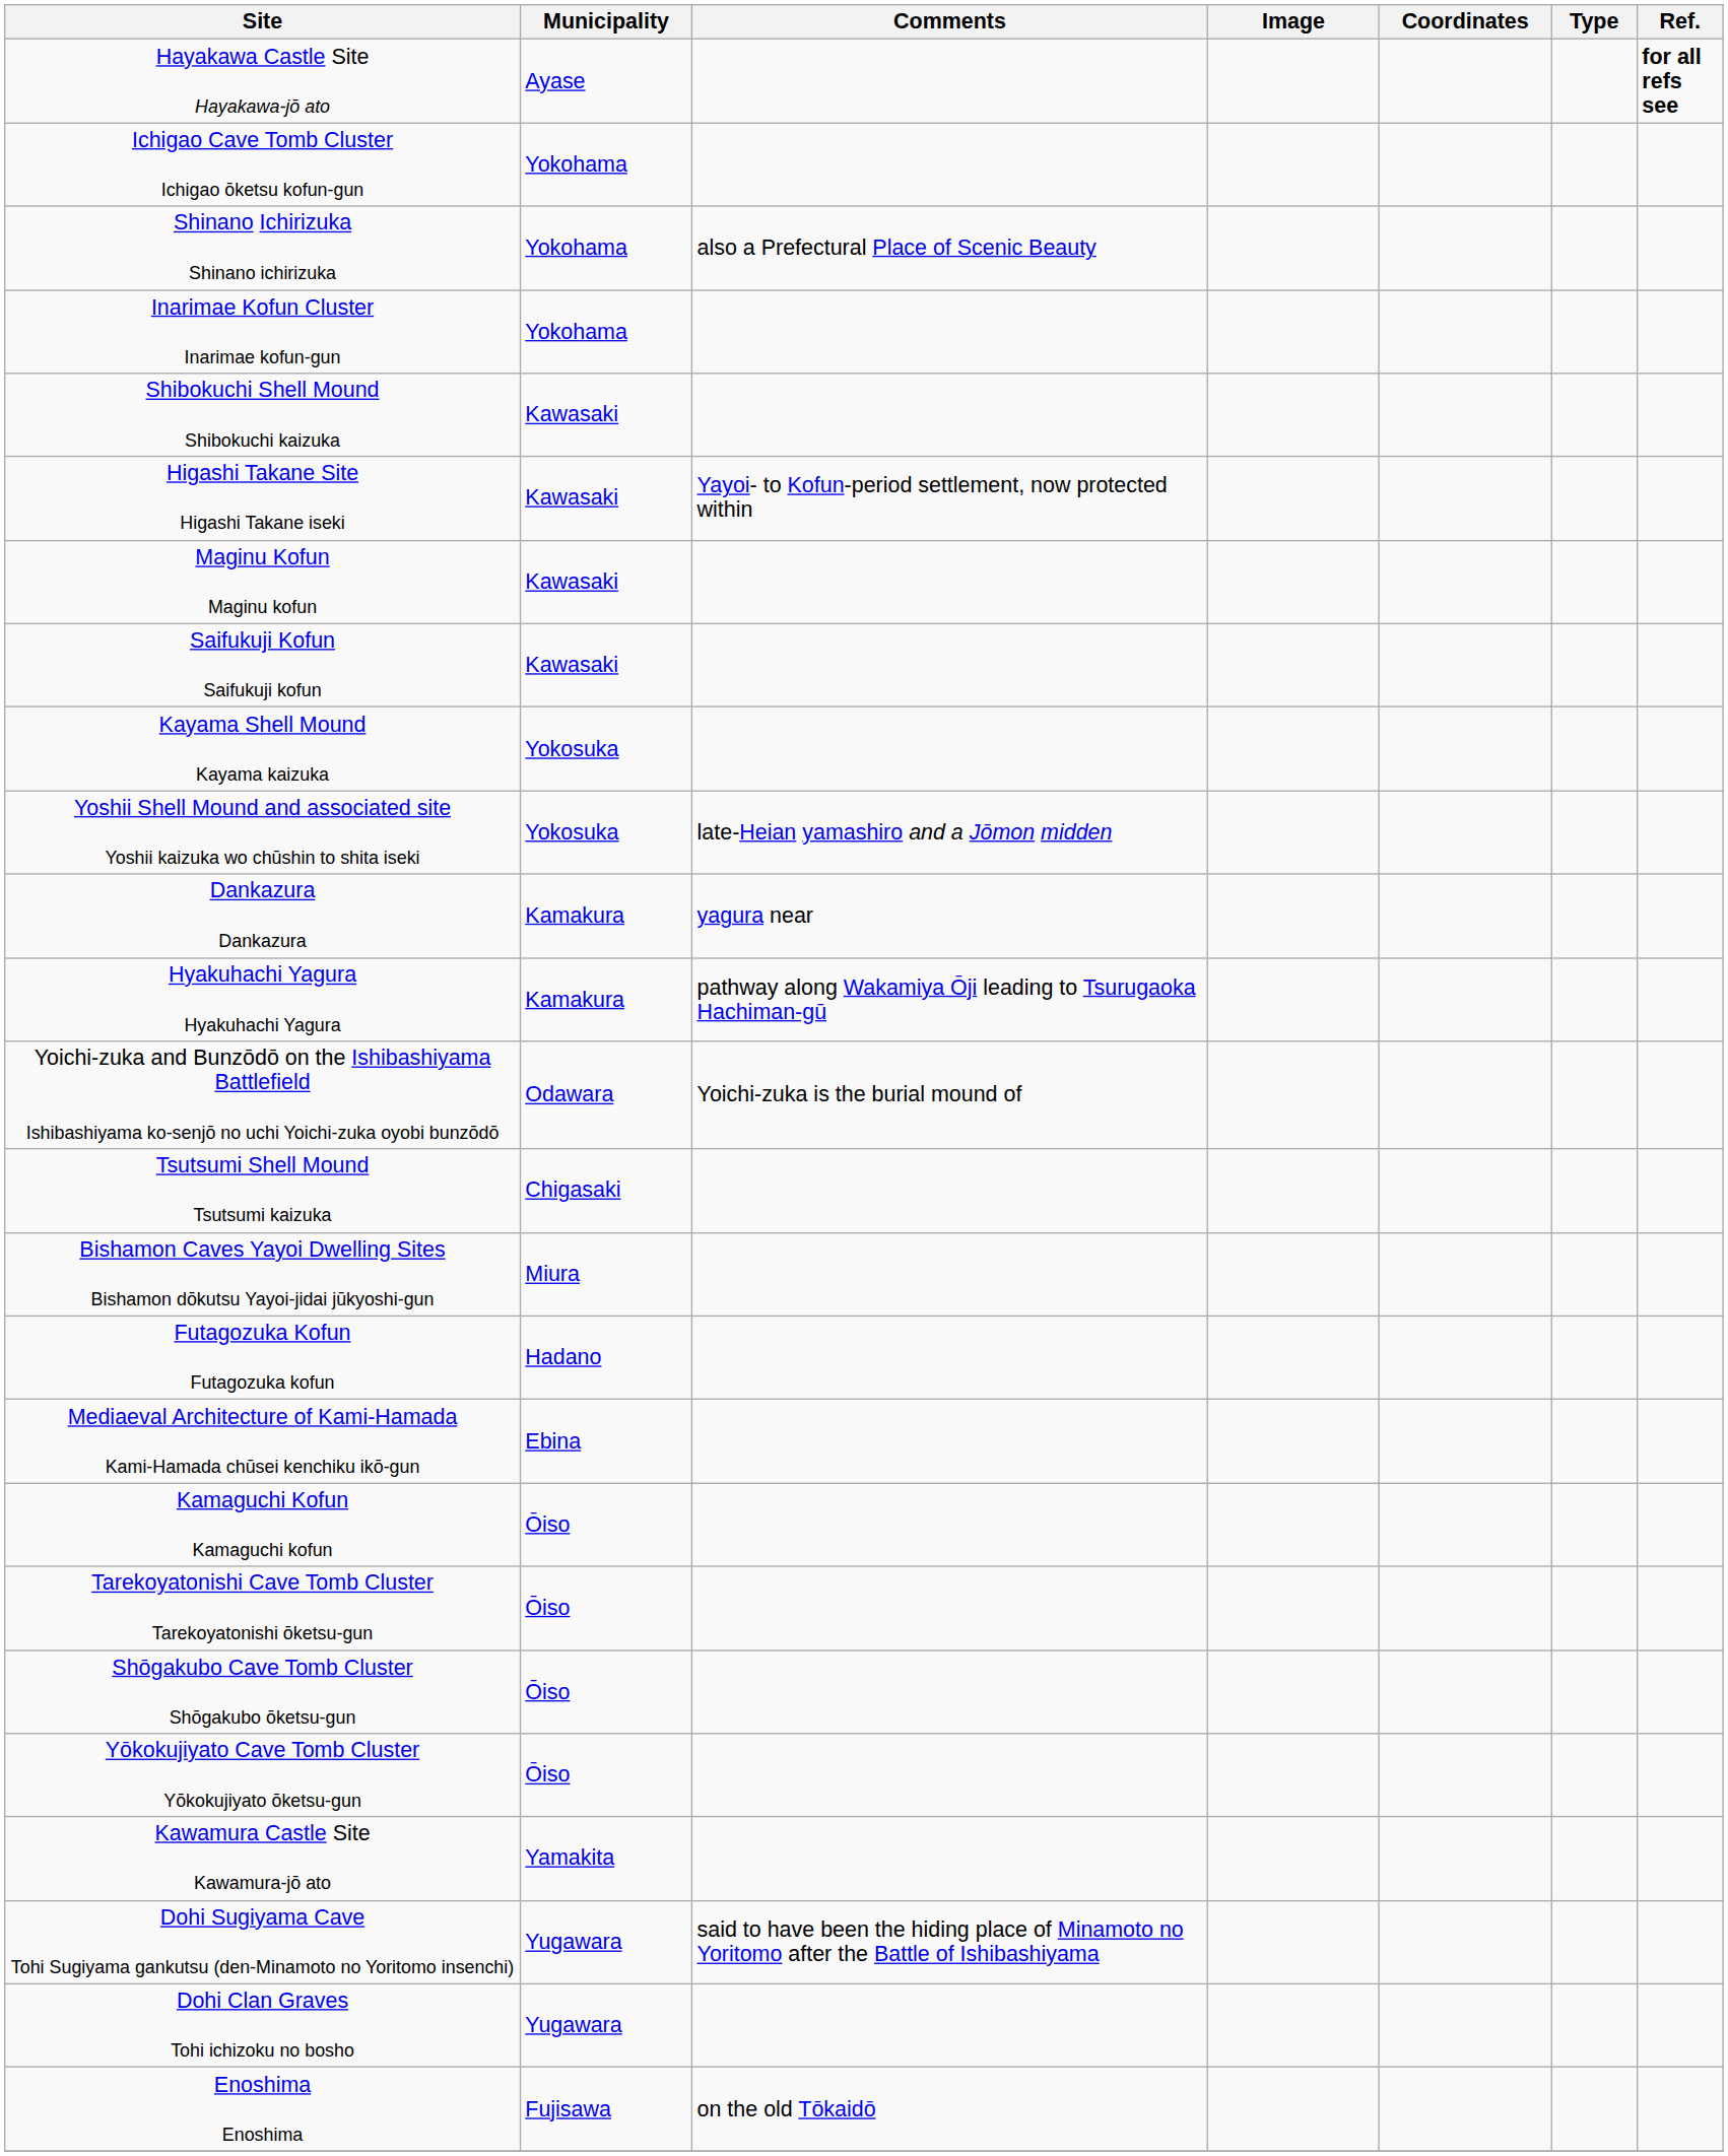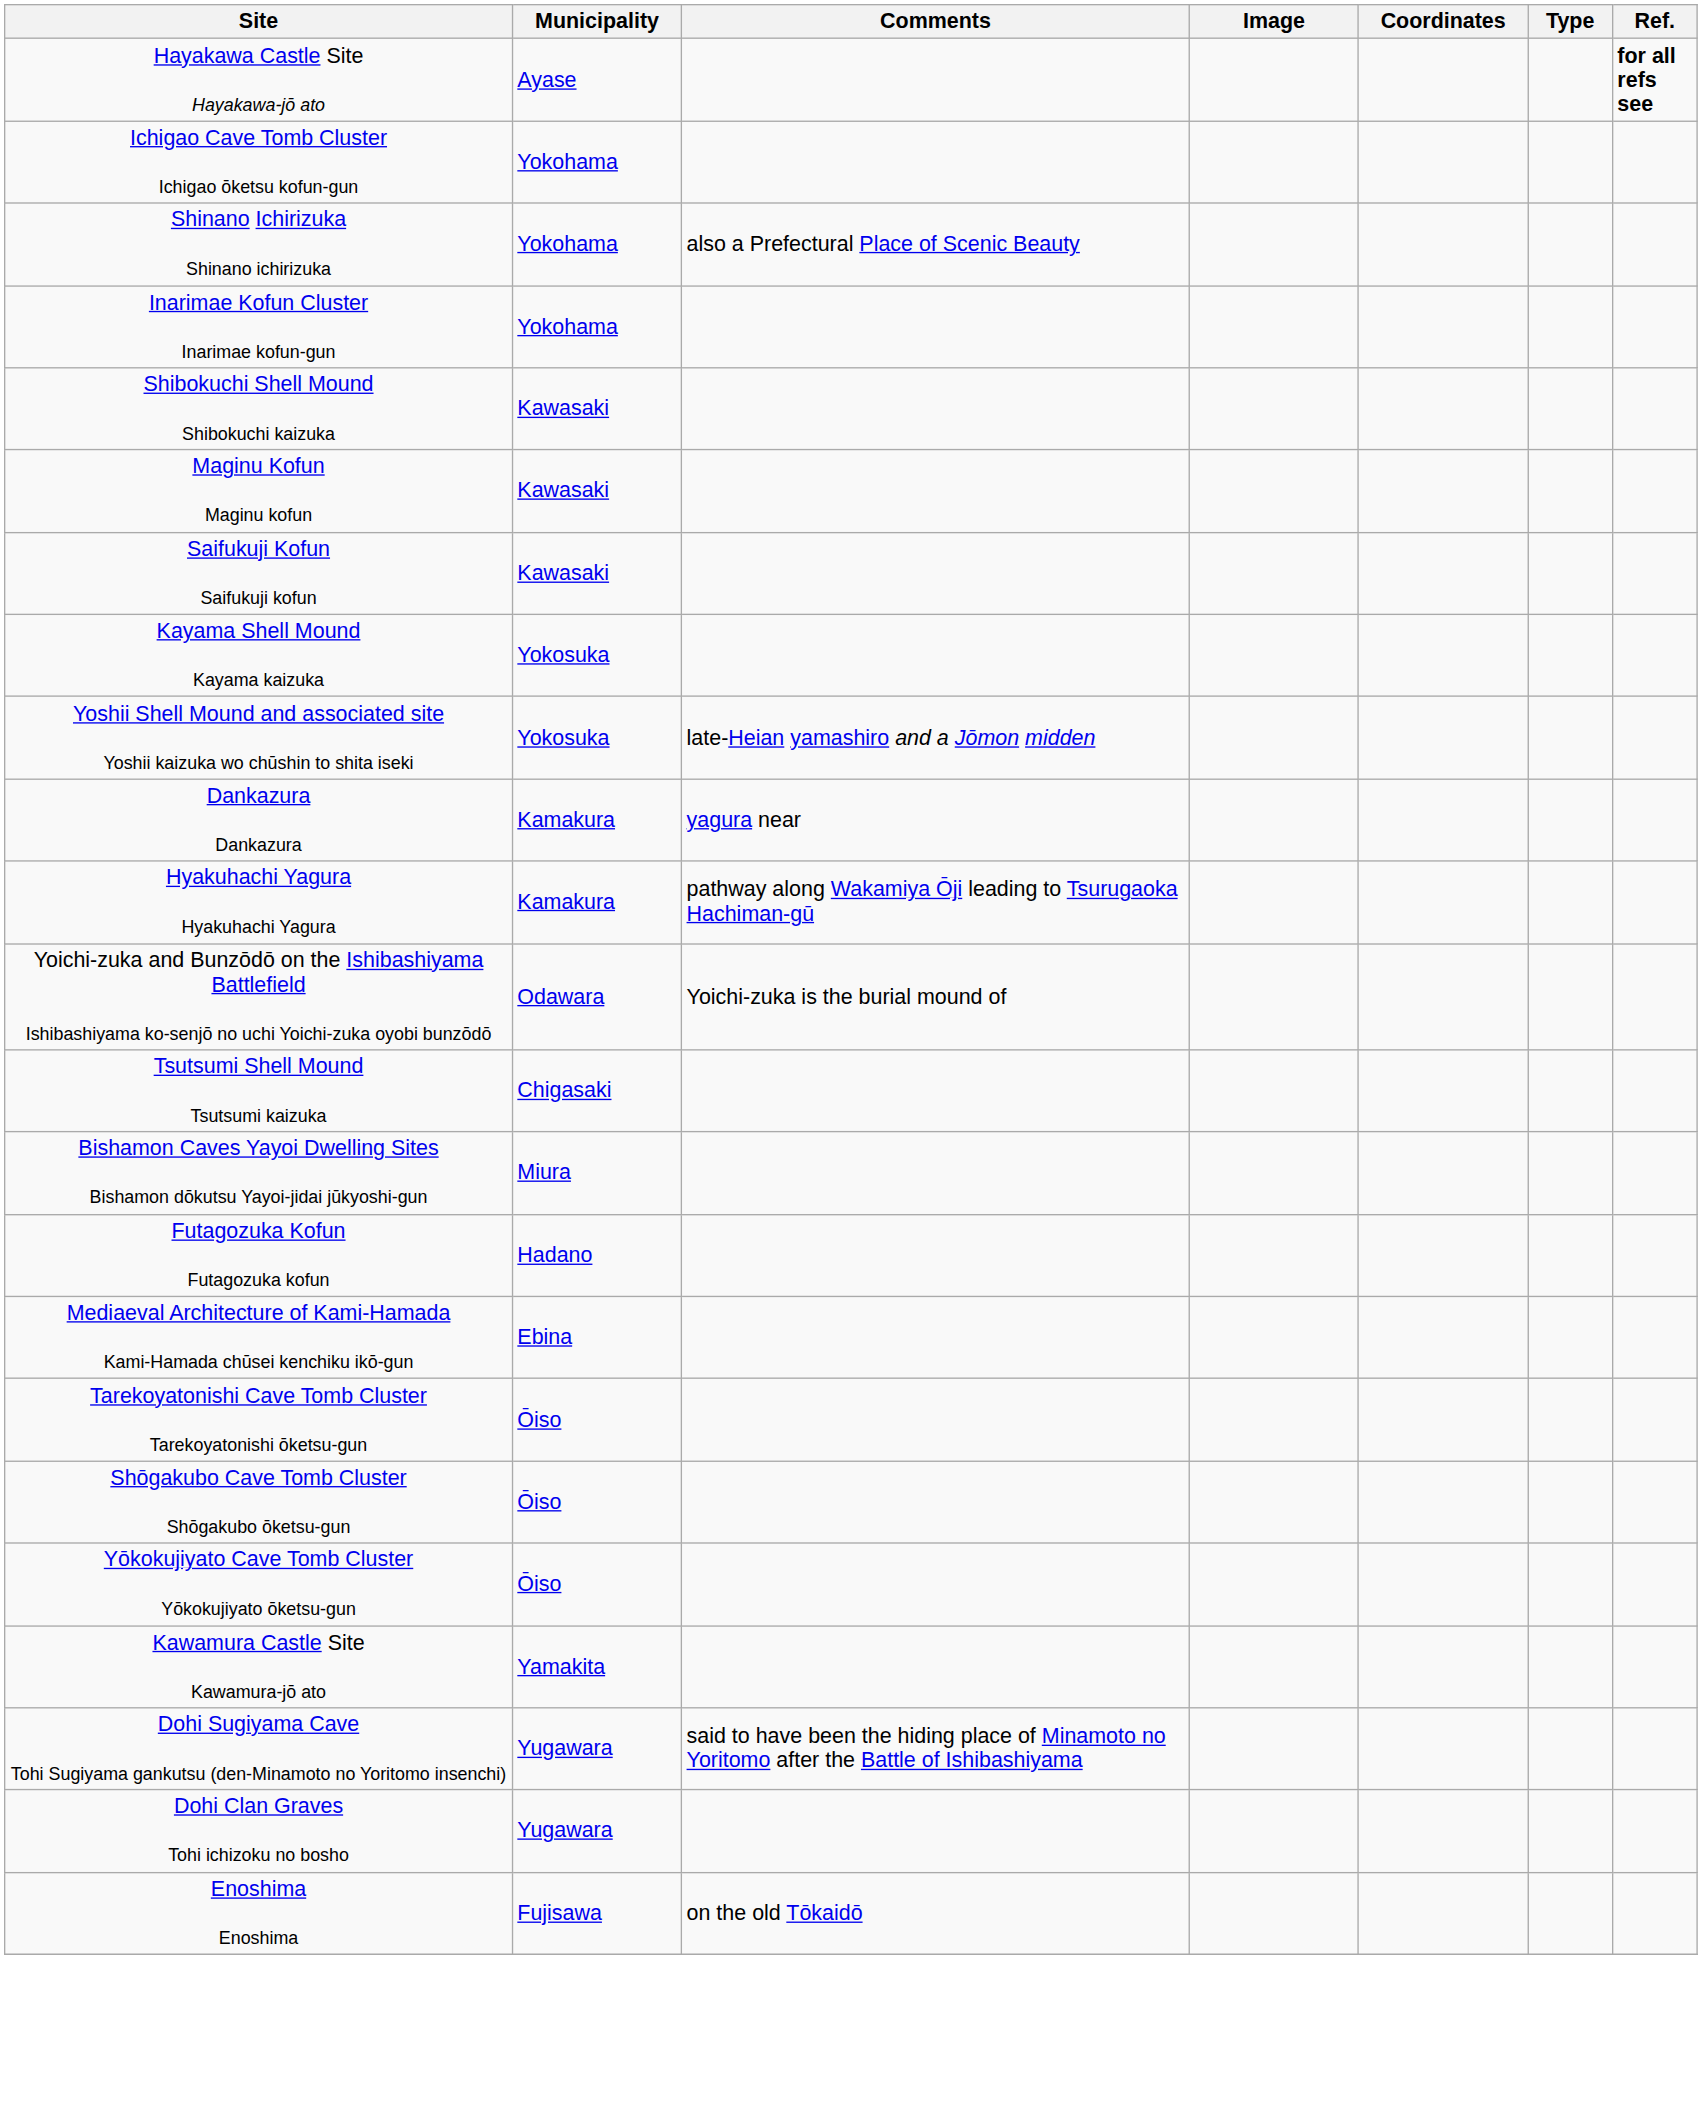 <table class="wikitable sortable"  style="width:100%;">
 <tr>
 <th width="30%" align="left">Site</th>
 <th width="10%" align="left">Municipality</th>
 <th width="30%" align="left" class="unsortable">Comments</th>
 <th width="10%" align="left"  class="unsortable">Image</th>
 <th width="10%" align="left" class="unsortable">Coordinates</th>
 <th width="5%" align="left">Type</th>
 <th width="5%" align="left"  class="unsortable">Ref.</th>
 </tr>
 <tr>
 <td align="center"><a href='#'>Hayakawa Castle</a> Site<br><br><small><em>Hayakawa-jō ato</em></small></td>
 <td><a href='#'>Ayase</a></td>
 <td></td>
 <td></td>
 <td></td>
 <td></td>
 <td><strong>for all refs see<em> </td>
 </tr>
 <tr>
 <td align="center"><a href='#'>Ichigao Cave Tomb Cluster</a><br><br><small></em>Ichigao ōketsu kofun-gun<em></small></td>
 <td><a href='#'>Yokohama</a></td>
 <td></td>
 <td></td>
 <td></td>
 <td></td>
 <td></td>
 </tr>
 <tr>
 <td align="center"><a href='#'>Shinano</a> <a href='#'>Ichirizuka</a><br><br><small></em>Shinano ichirizuka<em></small></td>
 <td><a href='#'>Yokohama</a></td>
 <td>also a Prefectural <a href='#'>Place of Scenic Beauty</a></td>
 <td></td>
 <td></td>
 <td></td>
 <td></td>
 </tr>
 <tr>
 <td align="center"><a href='#'>Inarimae Kofun Cluster</a><br><br><small></em>Inarimae kofun-gun<em></small></td>
 <td><a href='#'>Yokohama</a></td>
 <td></td>
 <td></td>
 <td></td>
 <td></td>
 <td></td>
 </tr>
 <tr>
 <td align="center"><a href='#'>Shibokuchi Shell Mound</a><br><br><small></em>Shibokuchi kaizuka<em></small></td>
 <td><a href='#'>Kawasaki</a></td>
 <td></td>
-<td></td>
-<td></td>
-<td></td>
-<td></td>
-</tr>
-<tr>
-<td align="center"><a href='#'>Higashi Takane Site</a><br><br><small></em>Higashi Takane iseki<em></small></td>
-<td><a href='#'>Kawasaki</a></td>
-<td><a href='#'>Yayoi</a>- to <a href='#'>Kofun</a>-period settlement, now protected within </td>
 <td></td>
 <td></td>
 <td></td>
 <td></td>
 </tr>
 <tr>
 <td align="center"><a href='#'>Maginu Kofun</a><br><br><small></em>Maginu kofun<em></small></td>
 <td><a href='#'>Kawasaki</a></td>
 <td></td>
 <td></td>
 <td></td>
 <td></td>
 <td></td>
 </tr>
 <tr>
 <td align="center"><a href='#'>Saifukuji Kofun</a><br><br><small></em>Saifukuji kofun<em></small></td>
 <td><a href='#'>Kawasaki</a></td>
 <td></td>
 <td></td>
 <td></td>
 <td></td>
 <td></td>
 </tr>
 <tr>
 <td align="center"><a href='#'>Kayama Shell Mound</a><br><br><small></em>Kayama kaizuka<em></small></td>
 <td><a href='#'>Yokosuka</a></td>
 <td></td>
 <td></td>
 <td></td>
 <td></td>
 <td></td>
 </tr>
 <tr>
 <td align="center"><a href='#'>Yoshii Shell Mound and associated site</a><br><br><small></em>Yoshii kaizuka wo chūshin to shita iseki<em></small></td>
 <td><a href='#'>Yokosuka</a></td>
 <td>late-<a href='#'>Heian</a> </em><a href='#'>yamashiro</a><em> and a <a href='#'>Jōmon</a> <a href='#'>midden</a></td>
 <td></td>
 <td></td>
 <td></td>
 <td></td>
 </tr>
 <tr>
 <td align="center"><a href='#'>Dankazura</a><br><br><small></em>Dankazura<em></small></td>
 <td><a href='#'>Kamakura</a></td>
 <td><a href='#'>yagura</a> near </td>
 <td></td>
 <td></td>
 <td></td>
 <td></td>
 </tr>
 <tr>
 <td align="center"><a href='#'>Hyakuhachi Yagura</a><br><br><small></em>Hyakuhachi Yagura<em></small></td>
 <td><a href='#'>Kamakura</a></td>
 <td>pathway along <a href='#'>Wakamiya Ōji</a> leading to <a href='#'>Tsurugaoka Hachiman-gū</a></td>
 <td></td>
 <td></td>
 <td></td>
 <td></td>
 </tr>
 <tr>
 <td align="center">Yoichi-zuka and Bunzōdō on the <a href='#'>Ishibashiyama Battlefield</a><br><br><small></em>Ishibashiyama ko-senjō no uchi Yoichi-zuka oyobi bunzōdō<em></small></td>
 <td><a href='#'>Odawara</a></td>
 <td>Yoichi-zuka is the burial mound of </td>
 <td></td>
 <td></td>
 <td></td>
 <td></td>
 </tr>
 <tr>
 <td align="center"><a href='#'>Tsutsumi Shell Mound</a><br><br><small></em>Tsutsumi kaizuka<em></small></td>
 <td><a href='#'>Chigasaki</a></td>
 <td></td>
 <td></td>
 <td></td>
 <td></td>
 <td></td>
 </tr>
 <tr>
 <td align="center"><a href='#'>Bishamon Caves Yayoi Dwelling Sites</a><br><br><small></em>Bishamon dōkutsu Yayoi-jidai jūkyoshi-gun<em></small></td>
 <td><a href='#'>Miura</a></td>
 <td></td>
 <td></td>
 <td></td>
 <td></td>
 <td></td>
 </tr>
 <tr>
 <td align="center"><a href='#'>Futagozuka Kofun</a><br><br><small></em>Futagozuka kofun<em></small></td>
 <td><a href='#'>Hadano</a></td>
 <td></td>
 <td></td>
 <td></td>
 <td></td>
 <td></td>
 </tr>
 <tr>
 <td align="center"><a href='#'>Mediaeval Architecture of Kami-Hamada</a><br><br><small></em>Kami-Hamada chūsei kenchiku ikō-gun<em></small></td>
 <td><a href='#'>Ebina</a></td>
 <td></td>
 <td></td>
 <td></td>
 <td></td>
 <td></td>
 </tr>
 <tr>
-<td align="center"><a href='#'>Kamaguchi Kofun</a><br><br><small></em>Kamaguchi kofun<em></small></td>
-<td><a href='#'>Ōiso</a></td>
-<td></td>
-<td></td>
-<td></td>
-<td></td>
-<td></td>
-</tr>
-<tr>
 <td align="center"><a href='#'>Tarekoyatonishi Cave Tomb Cluster</a><br><br><small></em>Tarekoyatonishi ōketsu-gun<em></small></td>
 <td><a href='#'>Ōiso</a></td>
 <td></td>
 <td></td>
 <td></td>
 <td></td>
 <td></td>
 </tr>
 <tr>
 <td align="center"><a href='#'>Shōgakubo Cave Tomb Cluster</a><br><br><small></em>Shōgakubo ōketsu-gun<em></small></td>
 <td><a href='#'>Ōiso</a></td>
 <td></td>
 <td></td>
 <td></td>
 <td></td>
 <td></td>
 </tr>
 <tr>
 <td align="center"><a href='#'>Yōkokujiyato Cave Tomb Cluster</a><br><br><small></em>Yōkokujiyato ōketsu-gun<em></small></td>
 <td><a href='#'>Ōiso</a></td>
 <td></td>
 <td></td>
 <td></td>
 <td></td>
 <td></td>
 </tr>
 <tr>
 <td align="center"><a href='#'>Kawamura Castle</a> Site<br><br><small></em>Kawamura-jō ato<em></small></td>
 <td><a href='#'>Yamakita</a></td>
 <td></td>
 <td></td>
 <td></td>
 <td></td>
 <td></td>
 </tr>
 <tr>
 <td align="center"><a href='#'>Dohi Sugiyama Cave</a><br><br><small></em>Tohi Sugiyama gankutsu (den-Minamoto no Yoritomo insenchi)<em></small></td>
 <td><a href='#'>Yugawara</a></td>
 <td>said to have been the hiding place of <a href='#'>Minamoto no Yoritomo</a> after the <a href='#'>Battle of Ishibashiyama</a></td>
 <td></td>
 <td></td>
 <td></td>
 <td></td>
 </tr>
 <tr>
 <td align="center"><a href='#'>Dohi Clan Graves</a><br><br><small></em>Tohi ichizoku no bosho<em></small></td>
 <td><a href='#'>Yugawara</a></td>
 <td></td>
 <td></td>
 <td></td>
 <td></td>
 <td></td>
 </tr>
 <tr>
 <td align="center"><a href='#'>Enoshima</a><br><br><small></em>Enoshima<em></small></td>
 <td><a href='#'>Fujisawa</a></td>
 <td>on the old <a href='#'>Tōkaidō</a></td>
 <td></td>
 <td></td>
 <td></td>
 <td></td>
 </tr>
 <tr>
 </tr>
 </table>
